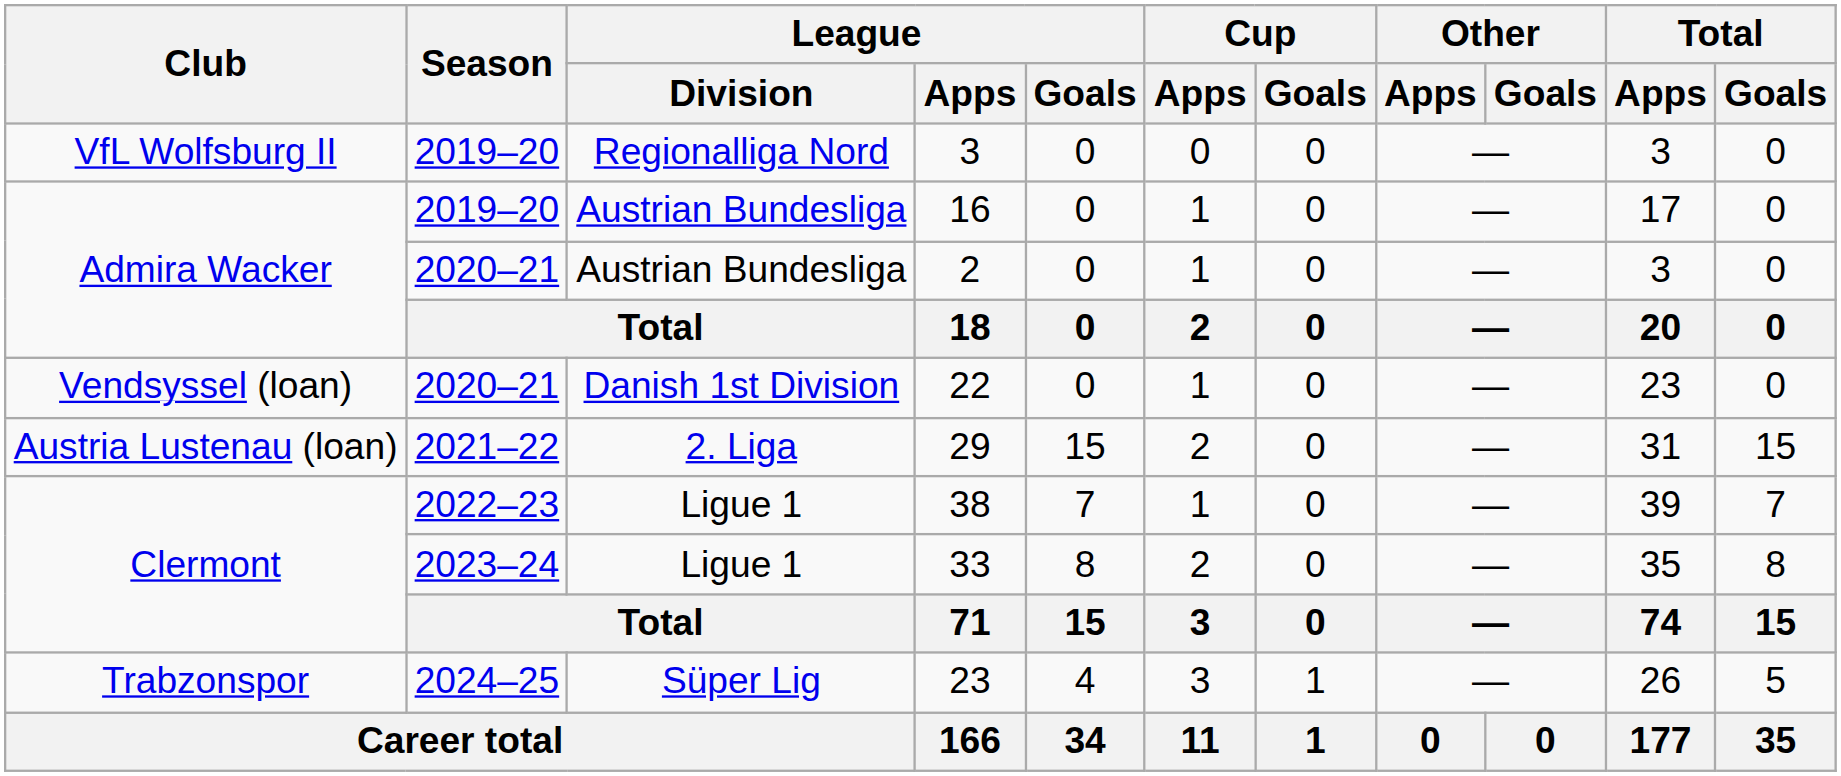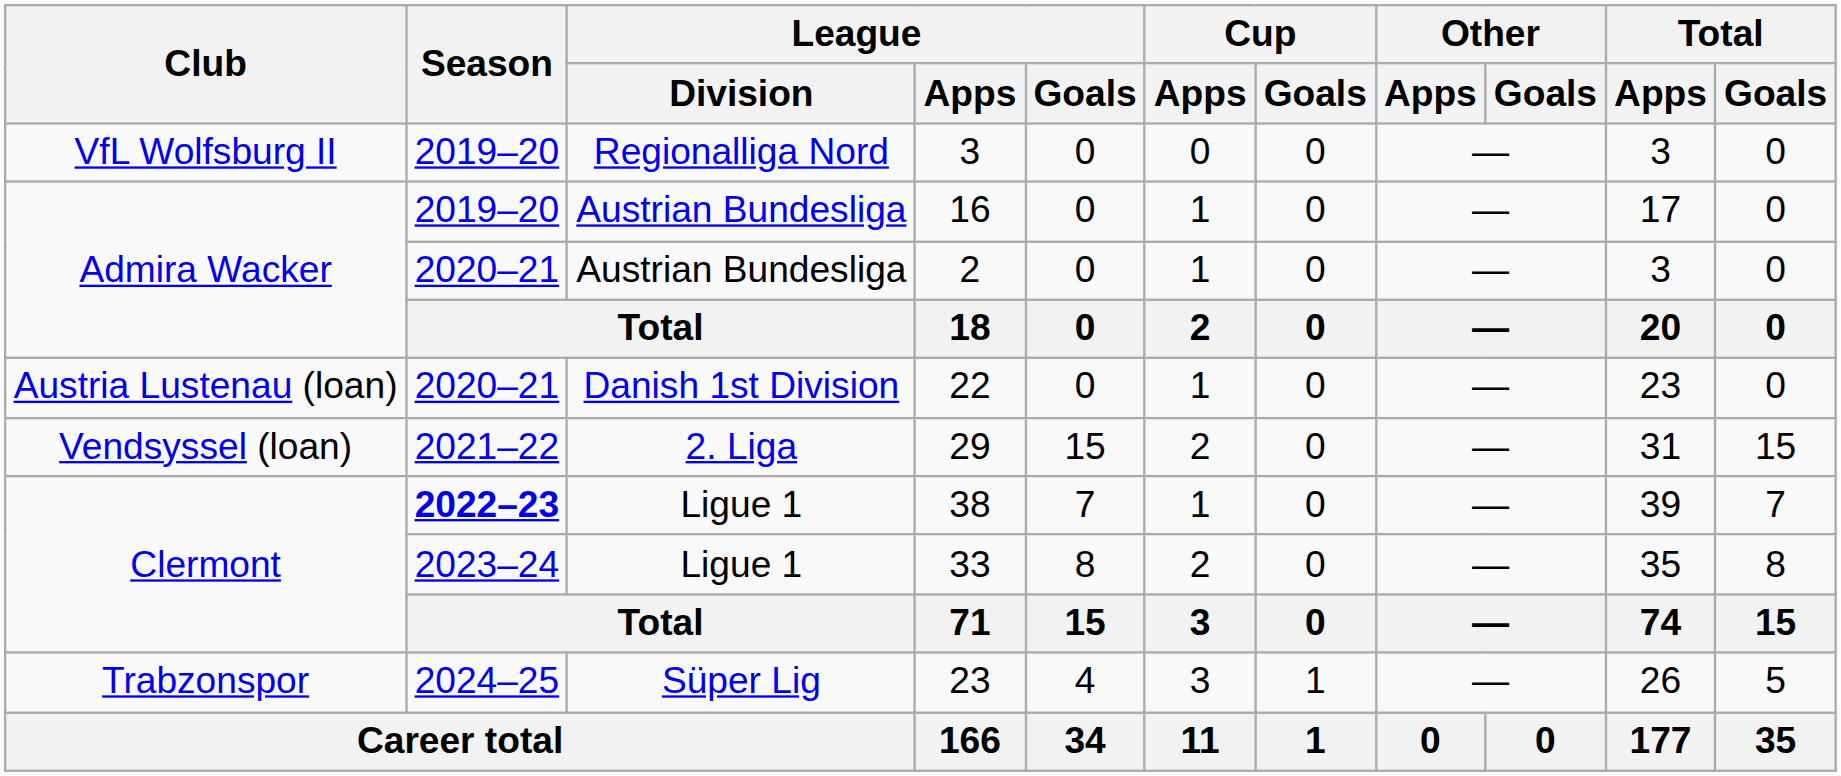 <table class="wikitable" style="text-align: center">
 <tr>
 <th rowspan="2">Club</th>
 <th rowspan="2">Season</th>
 <th colspan="3">League</th>
 <th colspan="2">Cup</th>
 <th colspan="2">Other</th>
 <th colspan="2">Total</th>
 </tr>
 <tr>
 <th>Division</th>
 <th>Apps</th>
 <th>Goals</th>
 <th>Apps</th>
 <th>Goals</th>
 <th>Apps</th>
 <th>Goals</th>
 <th>Apps</th>
 <th>Goals</th>
 </tr>
 <tr>
 <td><a href='#'>VfL Wolfsburg II</a></td>
 <td><a href='#'>2019–20</a></td>
 <td><a href='#'>Regionalliga Nord</a></td>
 <td>3</td>
 <td>0</td>
 <td>0</td>
 <td>0</td>
 <td colspan="2">—</td>
 <td>3</td>
 <td>0</td>
 </tr>
 <tr>
 <td rowspan="3"><a href='#'>Admira Wacker</a></td>
 <td><a href='#'>2019–20</a></td>
 <td><a href='#'>Austrian Bundesliga</a></td>
 <td>16</td>
 <td>0</td>
 <td>1</td>
 <td>0</td>
 <td colspan="2">—</td>
 <td>17</td>
 <td>0</td>
 </tr>
 <tr>
 <td><a href='#'>2020–21</a></td>
 <td>Austrian Bundesliga</td>
 <td>2</td>
 <td>0</td>
 <td>1</td>
 <td>0</td>
 <td colspan="2">—</td>
 <td>3</td>
 <td>0</td>
 </tr>
 <tr>
 <th colspan="2">Total</th>
 <th>18</th>
 <th>0</th>
 <th>2</th>
 <th>0</th>
 <th colspan="2">—</th>
 <th>20</th>
 <th>0</th>
 </tr>
 <tr>
-<td><a href='#'>Vendsyssel</a> (loan)</td>
+<td><a href='#'>Austria Lustenau</a> (loan)</td>
 <td><a href='#'>2020–21</a></td>
 <td><a href='#'>Danish 1st Division</a></td>
 <td>22</td>
 <td>0</td>
 <td>1</td>
 <td>0</td>
 <td colspan="2">—</td>
 <td>23</td>
 <td>0</td>
 </tr>
 <tr>
-<td><a href='#'>Austria Lustenau</a> (loan)</td>
+<td><a href='#'>Vendsyssel</a> (loan)</td>
 <td><a href='#'>2021–22</a></td>
 <td><a href='#'>2. Liga</a></td>
 <td>29</td>
 <td>15</td>
 <td>2</td>
 <td>0</td>
 <td colspan="2">—</td>
 <td>31</td>
 <td>15</td>
 </tr>
 <tr>
 <td rowspan="3"><a href='#'>Clermont</a></td>
-<td><a href='#'>2022–23</a></td>
+<td><strong><a href='#'>2022–23</a></strong></td>
 <td>Ligue 1</td>
 <td>38</td>
 <td>7</td>
 <td>1</td>
 <td>0</td>
 <td colspan="2">—</td>
 <td>39</td>
 <td>7</td>
 </tr>
 <tr>
 <td><a href='#'>2023–24</a></td>
 <td>Ligue 1</td>
 <td>33</td>
 <td>8</td>
 <td>2</td>
 <td>0</td>
 <td colspan="2">—</td>
 <td>35</td>
 <td>8</td>
 </tr>
 <tr>
 <th colspan="2">Total</th>
 <th>71</th>
 <th>15</th>
 <th>3</th>
 <th>0</th>
 <th colspan="2">—</th>
 <th>74</th>
 <th>15</th>
 </tr>
 <tr>
 <td><a href='#'>Trabzonspor</a></td>
 <td><a href='#'>2024–25</a></td>
 <td><a href='#'>Süper Lig</a></td>
 <td>23</td>
 <td>4</td>
 <td>3</td>
 <td>1</td>
 <td colspan="2">—</td>
 <td>26</td>
 <td>5</td>
 </tr>
 <tr>
 <th colspan="3">Career total</th>
 <th>166</th>
 <th>34</th>
 <th>11</th>
 <th>1</th>
 <th>0</th>
 <th>0</th>
 <th>177</th>
 <th>35</th>
 </tr>
 </table>
